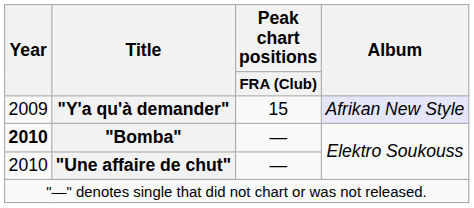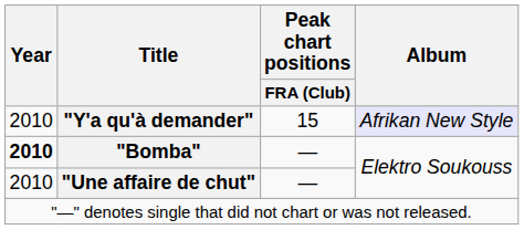 <table class="wikitable plainrowheaders" style="text-align:center;">
 <tr>
 <th scope="col" rowspan="2">Year</th>
 <th scope="col" rowspan="2">Title</th>
 <th scope="col" colspan="1">Peak chart positions</th>
 <th scope="col" rowspan="2">Album</th>
 </tr>
 <tr>
 <th scope="col" style="width:3em;font-size:85%;">FRA (Club)<br></th>
 </tr>
 <tr>
-<td>2009</td>
+<td>2010</td>
 <th scope="row">"Y'a qu'à demander"</th>
 <td>15</td>
 <td style="background: lavender;"><em>Afrikan New Style</em></td>
 </tr>
 <tr>
 <td><strong>2010</strong></td>
 <th scope="row">"Bomba"</th>
 <td>—</td>
 <td rowspan="2"><em>Elektro Soukouss</em></td>
 </tr>
 <tr>
 <td>2010</td>
 <th scope="row">"Une affaire de chut"</th>
 <td>—</td>
 </tr>
 <tr>
 <td colspan="16" style="text-align:center; font-size:85%;">"—" denotes single that did not chart or was not released.</td>
 </tr>
 </table>
